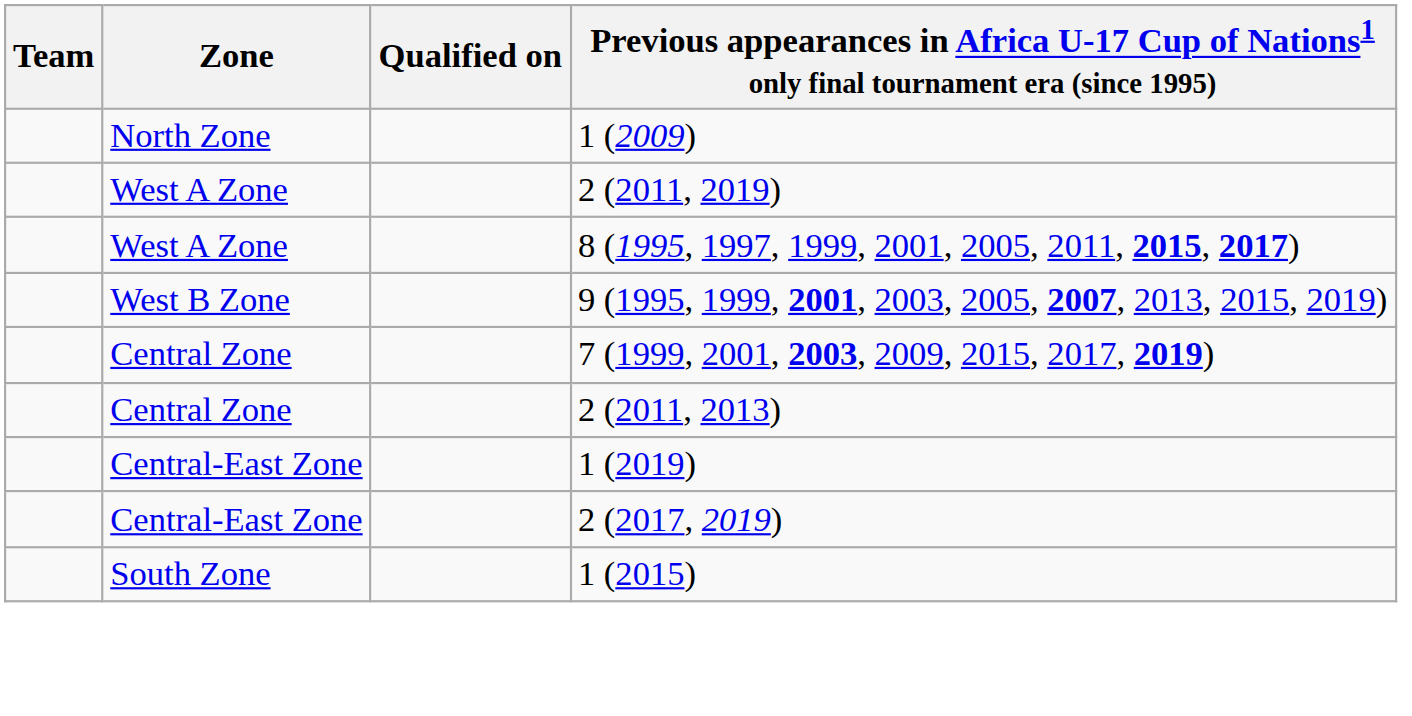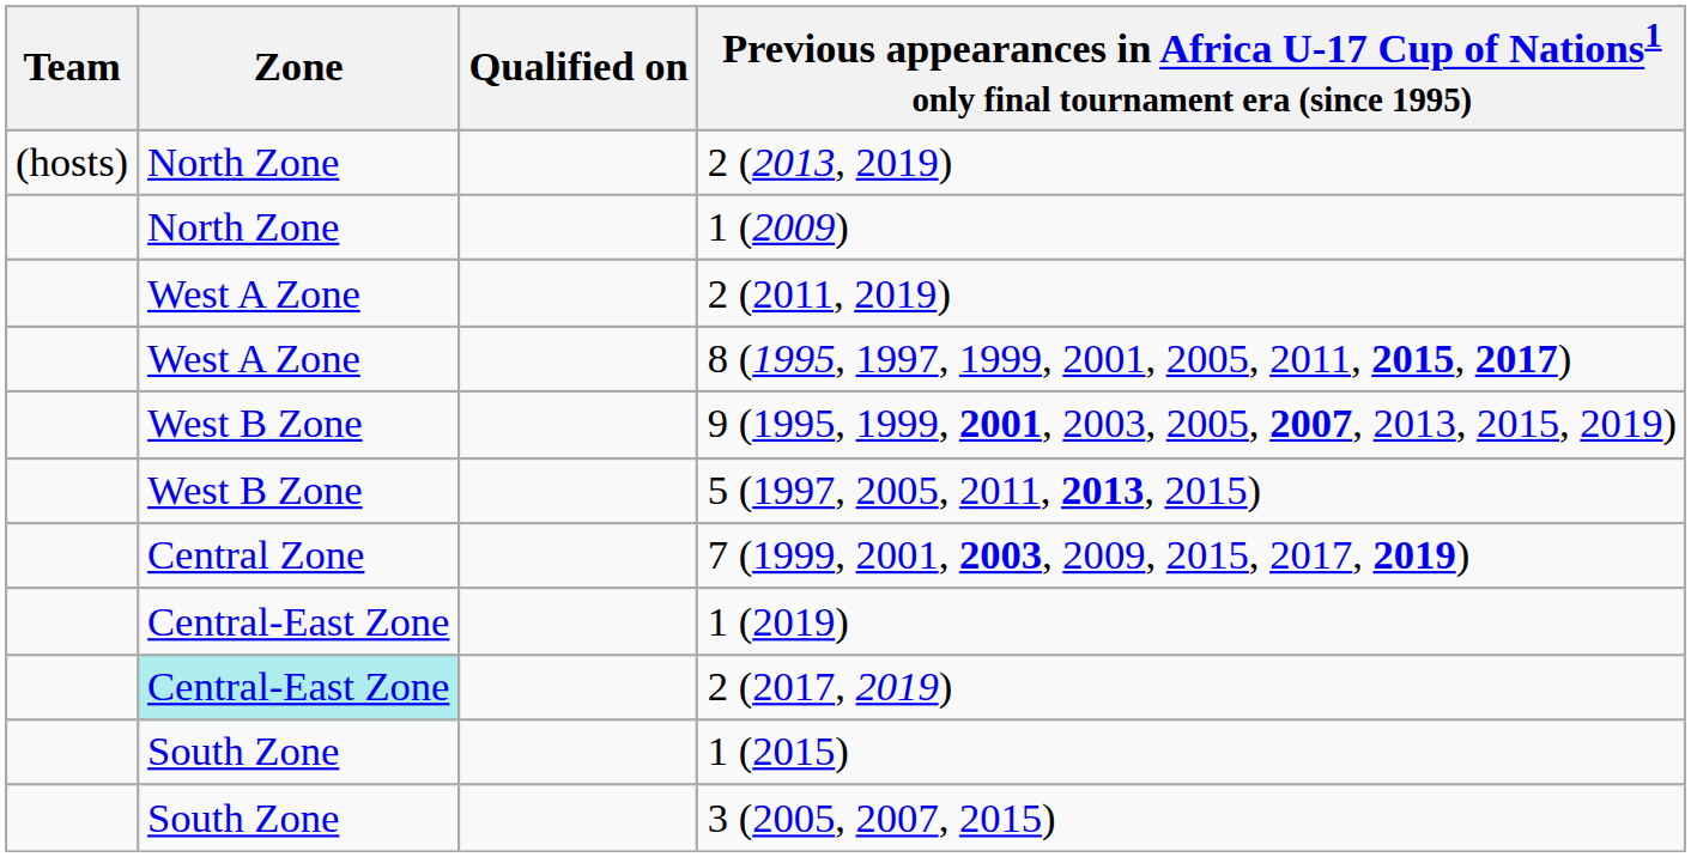 <table class="wikitable sortable">
 <tr>
 <th>Team</th>
 <th>Zone</th>
 <th>Qualified on</th>
 <th data-sort-type="number">Previous appearances in <a href='#'>Africa U-17 Cup of Nations</a><sup><strong><a href='#'>1</a></strong></sup><br><small>only final tournament era (since 1995)</small></th>
+</tr>
+<tr>
+<td> (hosts)</td>
+<td><a href='#'>North Zone</a></td>
+<td></td>
+<td>2 (<em><a href='#'>2013</a></em>, <a href='#'>2019</a>)</td>
 </tr>
 <tr>
 <td></td>
 <td><a href='#'>North Zone</a></td>
 <td></td>
 <td>1 (<em><a href='#'>2009</a></em>)</td>
 </tr>
 <tr>
 <td></td>
 <td><a href='#'>West A Zone</a></td>
 <td></td>
 <td>2 (<a href='#'>2011</a>, <a href='#'>2019</a>)</td>
 </tr>
 <tr>
 <td></td>
 <td><a href='#'>West A Zone</a></td>
 <td></td>
 <td>8 (<em><a href='#'>1995</a></em>, <a href='#'>1997</a>, <a href='#'>1999</a>, <a href='#'>2001</a>, <a href='#'>2005</a>, <a href='#'>2011</a>, <strong><a href='#'>2015</a></strong>, <strong><a href='#'>2017</a></strong>)</td>
 </tr>
 <tr>
 <td></td>
 <td><a href='#'>West B Zone</a></td>
 <td></td>
 <td>9 (<a href='#'>1995</a>, <a href='#'>1999</a>, <strong><a href='#'>2001</a></strong>, <a href='#'>2003</a>, <a href='#'>2005</a>, <strong><a href='#'>2007</a></strong>, <a href='#'>2013</a>, <a href='#'>2015</a>, <a href='#'>2019</a>)</td>
 </tr>
 <tr>
 <td></td>
-<td><a href='#'>Central Zone</a></td>
+<td><a href='#'>West B Zone</a></td>
 <td></td>
-<td>7 (<a href='#'>1999</a>, <a href='#'>2001</a>, <strong><a href='#'>2003</a></strong>, <a href='#'>2009</a>, <a href='#'>2015</a>, <a href='#'>2017</a>, <strong><a href='#'>2019</a></strong>)</td>
+<td>5 (<a href='#'>1997</a>, <a href='#'>2005</a>, <a href='#'>2011</a>, <strong><a href='#'>2013</a></strong>, <a href='#'>2015</a>)</td>
 </tr>
 <tr>
 <td></td>
 <td><a href='#'>Central Zone</a></td>
 <td></td>
-<td>2 (<a href='#'>2011</a>, <a href='#'>2013</a>)</td>
+<td>7 (<a href='#'>1999</a>, <a href='#'>2001</a>, <strong><a href='#'>2003</a></strong>, <a href='#'>2009</a>, <a href='#'>2015</a>, <a href='#'>2017</a>, <strong><a href='#'>2019</a></strong>)</td>
 </tr>
 <tr>
 <td></td>
 <td><a href='#'>Central-East Zone</a></td>
 <td></td>
 <td>1 (<a href='#'>2019</a>)</td>
 </tr>
 <tr>
 <td></td>
-<td><a href='#'>Central-East Zone</a></td>
+<td style="background: paleturquoise;"><a href='#'>Central-East Zone</a></td>
 <td></td>
 <td>2 (<a href='#'>2017</a>, <em><a href='#'>2019</a></em>)</td>
 </tr>
 <tr>
 <td></td>
 <td><a href='#'>South Zone</a></td>
 <td></td>
 <td>1 (<a href='#'>2015</a>)</td>
 </tr>
+<tr>
+<td></td>
+<td><a href='#'>South Zone</a></td>
+<td></td>
+<td>3 (<a href='#'>2005</a>, <a href='#'>2007</a>, <a href='#'>2015</a>)</td>
+</tr>
 </table>
